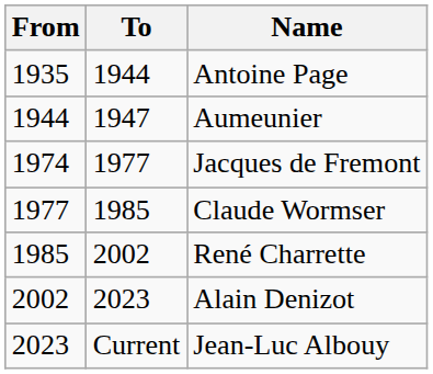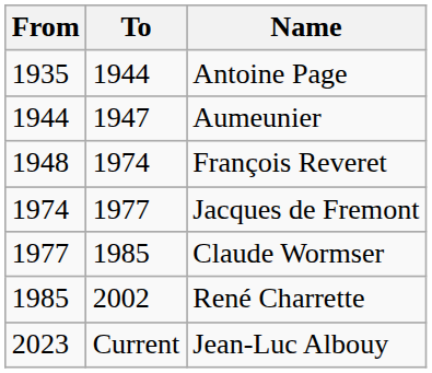 <table class="wikitable">
 <tr>
 <th>From</th>
 <th>To</th>
 <th>Name</th>
 </tr>
 <tr>
 <td>1935</td>
 <td>1944</td>
 <td>Antoine Page</td>
 </tr>
 <tr>
 <td>1944</td>
 <td>1947</td>
 <td>Aumeunier</td>
 </tr>
 <tr>
+<td>1948</td>
+<td>1974</td>
+<td>François Reveret</td>
+</tr>
+<tr>
 <td>1974</td>
 <td>1977</td>
 <td>Jacques de Fremont</td>
 </tr>
 <tr>
 <td>1977</td>
 <td>1985</td>
 <td>Claude Wormser</td>
 </tr>
 <tr>
 <td>1985</td>
 <td>2002</td>
 <td>René Charrette</td>
 </tr>
 <tr>
-<td>2002</td>
-<td>2023</td>
-<td>Alain Denizot</td>
-</tr>
-<tr>
 <td>2023</td>
 <td>Current</td>
 <td>Jean-Luc Albouy</td>
 </tr>
 </table>
